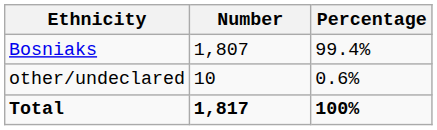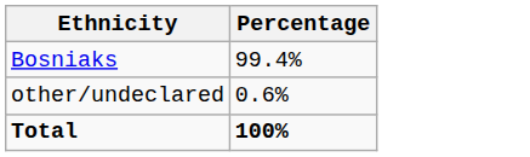 <table class="wikitable">
 <tr>
 <th width="100px">Ethnicity</th>
-<th width="80px">Number</th>
 <th width="80px">Percentage</th>
 </tr>
 <tr>
 <td><a href='#'>Bosniaks</a></td>
-<td>1,807</td>
 <td>99.4%</td>
 </tr>
 <tr>
 <td>other/undeclared</td>
-<td>10</td>
 <td>0.6%</td>
 </tr>
 <tr>
 <td><strong>Total</strong></td>
-<td><strong>1,817</strong></td>
 <td><strong>100%</strong></td>
 </tr>
 </table>
